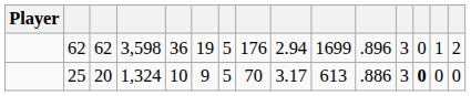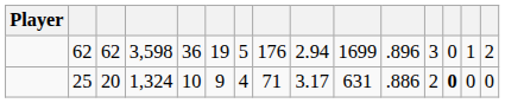 <table class="wikitable sortable" style="text-align:center;">
 <tr>
 <th>Player</th>
 <th></th>
 <th></th>
 <th></th>
 <th></th>
 <th></th>
 <th></th>
 <th></th>
 <th></th>
 <th></th>
 <th></th>
 <th></th>
 <th></th>
 <th></th>
 <th></th>
 </tr>
 <tr>
 <td></td>
 <td>62</td>
 <td>62</td>
 <td>3,598</td>
 <td>36</td>
 <td>19</td>
 <td>5</td>
 <td>176</td>
 <td>2.94</td>
 <td>1699</td>
 <td>.896</td>
 <td>3</td>
 <td>0</td>
 <td>1</td>
 <td>2</td>
 </tr>
 <tr>
 <td></td>
 <td>25</td>
 <td>20</td>
 <td>1,324</td>
 <td>10</td>
 <td>9</td>
-<td>5</td>
-<td>70</td>
+<td>4</td>
+<td>71</td>
 <td>3.17</td>
-<td>613</td>
+<td>631</td>
 <td>.886</td>
-<td>3</td>
+<td>2</td>
 <td><strong>0</strong></td>
 <td>0</td>
 <td>0</td>
 </tr>
 </table>
